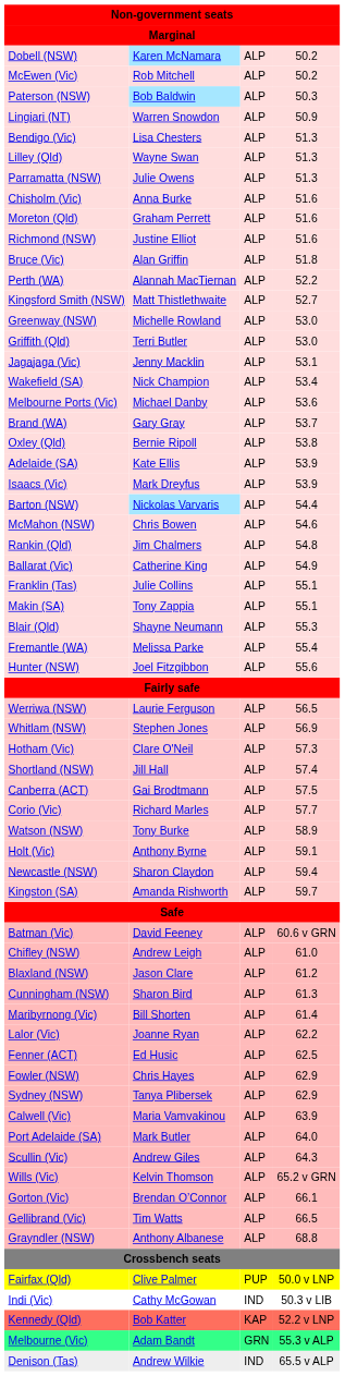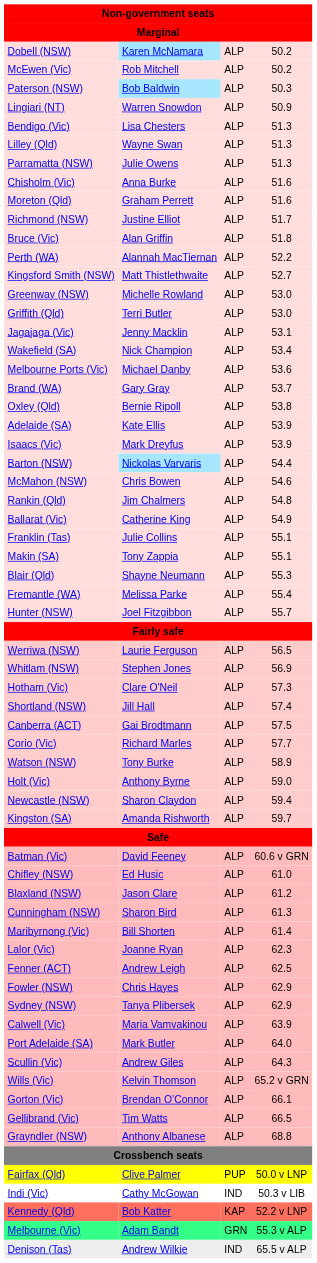 <table class="toccolours" cellpadding="5" cellspacing="0" style="float:left; margin-right:.5em; margin-top:.4em; font-size:90%;">
 <tr>
 <td colspan="4"  style="text-align:center; background:red;"><span><strong>Non-government seats</strong></span></td>
 </tr>
 <tr>
 <td colspan="4"  style="text-align:center; background:red;"><span><strong>Marginal</strong></span></td>
 </tr>
 <tr>
 <td align="left" bgcolor="#fdd"><a href='#'>Dobell (NSW)</a></td>
 <td align="left" bgcolor="#a6e7ff"><a href='#'>Karen McNamara</a> </td>
 <td align="left" bgcolor="#fdd">ALP</td>
 <td align="center" bgcolor="#fdd">50.2</td>
 </tr>
 <tr style="background:#fdd;">
 <td><a href='#'>McEwen (Vic)</a></td>
 <td><a href='#'>Rob Mitchell</a></td>
 <td>ALP</td>
 <td style="text-align:center;">50.2</td>
 </tr>
 <tr>
 <td align="left" bgcolor="#fdd"><a href='#'>Paterson (NSW)</a></td>
 <td align="left" bgcolor="#a6e7ff"><a href='#'>Bob Baldwin</a> </td>
 <td align="left" bgcolor="#fdd">ALP</td>
 <td align="center" bgcolor="#fdd">50.3</td>
 </tr>
 <tr style="background:#fdd;">
 <td><a href='#'>Lingiari (NT)</a></td>
 <td><a href='#'>Warren Snowdon</a></td>
 <td>ALP</td>
 <td style="text-align:center;">50.9</td>
 </tr>
 <tr style="background:#fdd;">
 <td><a href='#'>Bendigo (Vic)</a></td>
 <td><a href='#'>Lisa Chesters</a></td>
 <td>ALP</td>
 <td style="text-align:center;">51.3</td>
 </tr>
 <tr style="background:#fdd;">
 <td><a href='#'>Lilley (Qld)</a></td>
 <td><a href='#'>Wayne Swan</a></td>
 <td>ALP</td>
 <td style="text-align:center;">51.3</td>
 </tr>
 <tr style="background:#fdd;">
 <td><a href='#'>Parramatta (NSW)</a></td>
 <td><a href='#'>Julie Owens</a></td>
 <td>ALP</td>
 <td style="text-align:center;">51.3</td>
 </tr>
 <tr style="background:#fdd;">
 <td><a href='#'>Chisholm (Vic)</a></td>
 <td><a href='#'>Anna Burke</a></td>
 <td>ALP</td>
 <td style="text-align:center;">51.6</td>
 </tr>
 <tr style="background:#fdd;">
 <td><a href='#'>Moreton (Qld)</a></td>
 <td><a href='#'>Graham Perrett</a></td>
 <td>ALP</td>
 <td style="text-align:center;">51.6</td>
 </tr>
 <tr style="background:#fdd;">
 <td><a href='#'>Richmond (NSW)</a></td>
 <td><a href='#'>Justine Elliot</a></td>
 <td>ALP</td>
-<td style="text-align:center;">51.6</td>
+<td style="text-align:center;">51.7</td>
 </tr>
 <tr style="background:#fdd;">
 <td><a href='#'>Bruce (Vic)</a></td>
 <td><a href='#'>Alan Griffin</a></td>
 <td>ALP</td>
 <td style="text-align:center;">51.8</td>
 </tr>
 <tr style="background:#fdd;">
 <td><a href='#'>Perth (WA)</a></td>
 <td><a href='#'>Alannah MacTiernan</a></td>
 <td>ALP</td>
 <td style="text-align:center;">52.2</td>
 </tr>
 <tr style="background:#fdd;">
 <td><a href='#'>Kingsford Smith (NSW)</a></td>
 <td><a href='#'>Matt Thistlethwaite</a></td>
 <td>ALP</td>
 <td style="text-align:center;">52.7</td>
 </tr>
 <tr style="background:#fdd;">
 <td><a href='#'>Greenway (NSW)</a></td>
 <td><a href='#'>Michelle Rowland</a></td>
 <td>ALP</td>
 <td style="text-align:center;">53.0</td>
 </tr>
 <tr style="background:#fdd;">
 <td><a href='#'>Griffith (Qld)</a></td>
 <td><a href='#'>Terri Butler</a></td>
 <td>ALP</td>
 <td style="text-align:center;">53.0</td>
 </tr>
 <tr style="background:#fdd;">
 <td><a href='#'>Jagajaga (Vic)</a></td>
 <td><a href='#'>Jenny Macklin</a></td>
 <td>ALP</td>
 <td style="text-align:center;">53.1</td>
 </tr>
 <tr style="background:#fdd;">
 <td><a href='#'>Wakefield (SA)</a></td>
 <td><a href='#'>Nick Champion</a></td>
 <td>ALP</td>
 <td style="text-align:center;">53.4</td>
 </tr>
 <tr style="background:#fdd;">
 <td><a href='#'>Melbourne Ports (Vic)</a></td>
 <td><a href='#'>Michael Danby</a></td>
 <td>ALP</td>
 <td style="text-align:center;">53.6</td>
 </tr>
 <tr style="background:#fdd;">
 <td><a href='#'>Brand (WA)</a></td>
 <td><a href='#'>Gary Gray</a></td>
 <td>ALP</td>
 <td style="text-align:center;">53.7</td>
 </tr>
 <tr style="background:#fdd;">
 <td><a href='#'>Oxley (Qld)</a></td>
 <td><a href='#'>Bernie Ripoll</a></td>
 <td>ALP</td>
 <td style="text-align:center;">53.8</td>
 </tr>
 <tr style="background:#fdd;">
 <td><a href='#'>Adelaide (SA)</a></td>
 <td><a href='#'>Kate Ellis</a></td>
 <td>ALP</td>
 <td style="text-align:center;">53.9</td>
 </tr>
 <tr style="background:#fdd;">
 <td><a href='#'>Isaacs (Vic)</a></td>
 <td><a href='#'>Mark Dreyfus</a></td>
 <td>ALP</td>
 <td style="text-align:center;">53.9</td>
 </tr>
 <tr>
 <td align="left" bgcolor="#fdd"><a href='#'>Barton (NSW)</a></td>
 <td align="left" bgcolor="#a6e7ff"><a href='#'>Nickolas Varvaris</a> </td>
 <td align="left" bgcolor="#fdd">ALP</td>
 <td align="center" bgcolor="#fdd">54.4</td>
 </tr>
 <tr style="background:#fdd;">
 <td><a href='#'>McMahon (NSW)</a></td>
 <td><a href='#'>Chris Bowen</a></td>
 <td>ALP</td>
 <td style="text-align:center;">54.6</td>
 </tr>
 <tr style="background:#fdd;">
 <td><a href='#'>Rankin (Qld)</a></td>
 <td><a href='#'>Jim Chalmers</a></td>
 <td>ALP</td>
 <td style="text-align:center;">54.8</td>
 </tr>
 <tr style="background:#fdd;">
 <td><a href='#'>Ballarat (Vic)</a></td>
 <td><a href='#'>Catherine King</a></td>
 <td>ALP</td>
 <td style="text-align:center;">54.9</td>
 </tr>
 <tr style="background:#fdd;">
 <td><a href='#'>Franklin (Tas)</a></td>
 <td><a href='#'>Julie Collins</a></td>
 <td>ALP</td>
 <td style="text-align:center;">55.1</td>
 </tr>
 <tr style="background:#fdd;">
 <td><a href='#'>Makin (SA)</a></td>
 <td><a href='#'>Tony Zappia</a></td>
 <td>ALP</td>
 <td style="text-align:center;">55.1</td>
 </tr>
 <tr style="background:#fdd;">
 <td><a href='#'>Blair (Qld)</a></td>
 <td><a href='#'>Shayne Neumann</a></td>
 <td>ALP</td>
 <td style="text-align:center;">55.3</td>
 </tr>
 <tr style="background:#fdd;">
 <td><a href='#'>Fremantle (WA)</a></td>
 <td><a href='#'>Melissa Parke</a></td>
 <td>ALP</td>
 <td style="text-align:center;">55.4</td>
 </tr>
 <tr style="background:#fdd;">
 <td><a href='#'>Hunter (NSW)</a> </td>
 <td><a href='#'>Joel Fitzgibbon</a></td>
 <td>ALP</td>
-<td style="text-align:center;">55.6</td>
+<td style="text-align:center;">55.7</td>
 </tr>
 <tr>
 <td colspan="4"  style="text-align:center; background:red;"><span><strong>Fairly safe</strong></span></td>
 </tr>
 <tr style="background:#fcc;">
 <td><a href='#'>Werriwa (NSW)</a></td>
 <td><a href='#'>Laurie Ferguson</a></td>
 <td>ALP</td>
 <td style="text-align:center;">56.5</td>
 </tr>
 <tr style="background:#fcc;">
 <td><a href='#'>Whitlam (NSW)</a></td>
 <td><a href='#'>Stephen Jones</a></td>
 <td>ALP</td>
 <td style="text-align:center;">56.9</td>
 </tr>
 <tr style="background:#fcc;">
 <td><a href='#'>Hotham (Vic)</a></td>
 <td><a href='#'>Clare O'Neil</a></td>
 <td>ALP</td>
 <td style="text-align:center;">57.3</td>
 </tr>
 <tr style="background:#fcc;">
 <td><a href='#'>Shortland (NSW)</a></td>
 <td><a href='#'>Jill Hall</a></td>
 <td>ALP</td>
 <td style="text-align:center;">57.4</td>
 </tr>
 <tr style="background:#fcc;">
 <td><a href='#'>Canberra (ACT)</a></td>
 <td><a href='#'>Gai Brodtmann</a></td>
 <td>ALP</td>
 <td style="text-align:center;">57.5</td>
 </tr>
 <tr style="background:#fcc;">
 <td><a href='#'>Corio (Vic)</a></td>
 <td><a href='#'>Richard Marles</a></td>
 <td>ALP</td>
 <td style="text-align:center;">57.7</td>
 </tr>
 <tr style="background:#fcc;">
 <td><a href='#'>Watson (NSW)</a></td>
 <td><a href='#'>Tony Burke</a></td>
 <td>ALP</td>
 <td style="text-align:center;">58.9</td>
 </tr>
 <tr style="background:#fcc;">
 <td><a href='#'>Holt (Vic)</a></td>
 <td><a href='#'>Anthony Byrne</a></td>
 <td>ALP</td>
-<td style="text-align:center;">59.1</td>
+<td style="text-align:center;">59.0</td>
 </tr>
 <tr style="background:#fcc;">
 <td><a href='#'>Newcastle (NSW)</a></td>
 <td><a href='#'>Sharon Claydon</a></td>
 <td>ALP</td>
 <td style="text-align:center;">59.4</td>
 </tr>
 <tr style="background:#fcc;">
 <td><a href='#'>Kingston (SA)</a></td>
 <td><a href='#'>Amanda Rishworth</a></td>
 <td>ALP</td>
 <td style="text-align:center;">59.7</td>
 </tr>
 <tr>
 <td colspan="4"  style="text-align:center; background:red;"><span><strong>Safe</strong></span></td>
 </tr>
 <tr style="background:#fbb;">
 <td><a href='#'>Batman (Vic)</a></td>
 <td><a href='#'>David Feeney</a></td>
 <td>ALP</td>
 <td style="text-align:center;">60.6 v GRN</td>
 </tr>
 <tr style="background:#fbb;">
 <td><a href='#'>Chifley (NSW)</a></td>
-<td><a href='#'>Andrew Leigh</a></td>
+<td><a href='#'>Ed Husic</a></td>
 <td>ALP</td>
 <td style="text-align:center;">61.0</td>
 </tr>
 <tr style="background:#fbb;">
 <td><a href='#'>Blaxland (NSW)</a></td>
 <td><a href='#'>Jason Clare</a></td>
 <td>ALP</td>
 <td style="text-align:center;">61.2</td>
 </tr>
 <tr style="background:#fbb;">
 <td><a href='#'>Cunningham (NSW)</a></td>
 <td><a href='#'>Sharon Bird</a></td>
 <td>ALP</td>
 <td style="text-align:center;">61.3</td>
 </tr>
 <tr style="background:#fbb;">
 <td><a href='#'>Maribyrnong (Vic)</a></td>
 <td><a href='#'>Bill Shorten</a></td>
 <td>ALP</td>
 <td style="text-align:center;">61.4</td>
 </tr>
 <tr style="background:#fbb;">
 <td><a href='#'>Lalor (Vic)</a></td>
 <td><a href='#'>Joanne Ryan</a></td>
 <td>ALP</td>
-<td style="text-align:center;">62.2</td>
+<td style="text-align:center;">62.3</td>
 </tr>
 <tr style="background:#fbb;">
 <td><a href='#'>Fenner (ACT)</a></td>
-<td><a href='#'>Ed Husic</a></td>
+<td><a href='#'>Andrew Leigh</a></td>
 <td>ALP</td>
 <td style="text-align:center;">62.5</td>
 </tr>
 <tr style="background:#fbb;">
 <td><a href='#'>Fowler (NSW)</a></td>
 <td><a href='#'>Chris Hayes</a></td>
 <td>ALP</td>
 <td style="text-align:center;">62.9</td>
 </tr>
 <tr style="background:#fbb;">
 <td><a href='#'>Sydney (NSW)</a></td>
 <td><a href='#'>Tanya Plibersek</a></td>
 <td>ALP</td>
 <td style="text-align:center;">62.9</td>
 </tr>
 <tr style="background:#fbb;">
 <td><a href='#'>Calwell (Vic)</a></td>
 <td><a href='#'>Maria Vamvakinou</a></td>
 <td>ALP</td>
 <td style="text-align:center;">63.9</td>
 </tr>
 <tr style="background:#fbb;">
 <td><a href='#'>Port Adelaide (SA)</a></td>
 <td><a href='#'>Mark Butler</a></td>
 <td>ALP</td>
 <td style="text-align:center;">64.0</td>
 </tr>
 <tr style="background:#fbb;">
 <td><a href='#'>Scullin (Vic)</a></td>
 <td><a href='#'>Andrew Giles</a></td>
 <td>ALP</td>
 <td style="text-align:center;">64.3</td>
 </tr>
 <tr style="background:#fbb;">
 <td><a href='#'>Wills (Vic)</a></td>
 <td><a href='#'>Kelvin Thomson</a></td>
 <td>ALP</td>
 <td style="text-align:center;">65.2 v GRN</td>
 </tr>
 <tr style="background:#fbb;">
 <td><a href='#'>Gorton (Vic)</a></td>
 <td><a href='#'>Brendan O’Connor</a></td>
 <td>ALP</td>
 <td style="text-align:center;">66.1</td>
 </tr>
 <tr style="background:#fbb;">
 <td><a href='#'>Gellibrand (Vic)</a></td>
 <td><a href='#'>Tim Watts</a></td>
 <td>ALP</td>
 <td style="text-align:center;">66.5</td>
 </tr>
 <tr style="background:#fbb;">
 <td><a href='#'>Grayndler (NSW)</a></td>
 <td><a href='#'>Anthony Albanese</a></td>
 <td>ALP</td>
 <td style="text-align:center;">68.8</td>
 </tr>
 <tr>
 <td colspan="4"  style="text-align:center; background:gray;"><span><strong>Crossbench seats</strong></span></td>
 </tr>
 <tr style="background:#ff0;">
 <td><a href='#'>Fairfax (Qld)</a></td>
 <td><a href='#'>Clive Palmer</a></td>
 <td>PUP</td>
 <td style="text-align:center;">50.0 v LNP</td>
 </tr>
 <tr>
 <td><a href='#'>Indi (Vic)</a></td>
 <td><a href='#'>Cathy McGowan</a></td>
 <td>IND</td>
 <td style="text-align:center;">50.3 v LIB</td>
 </tr>
 <tr style="background:#fe6f5e;">
 <td><a href='#'>Kennedy (Qld)</a></td>
 <td><a href='#'>Bob Katter</a></td>
 <td>KAP</td>
 <td style="text-align:center;">52.2 v LNP</td>
 </tr>
 <tr style="background:#33ff88;">
 <td><a href='#'>Melbourne (Vic)</a></td>
 <td><a href='#'>Adam Bandt</a></td>
 <td>GRN</td>
 <td style="text-align:center;">55.3 v ALP</td>
 </tr>
 <tr style="background:#eee;">
 <td><a href='#'>Denison (Tas)</a></td>
 <td><a href='#'>Andrew Wilkie</a></td>
 <td>IND</td>
 <td style="text-align:center;">65.5 v ALP</td>
 </tr>
 </table>
